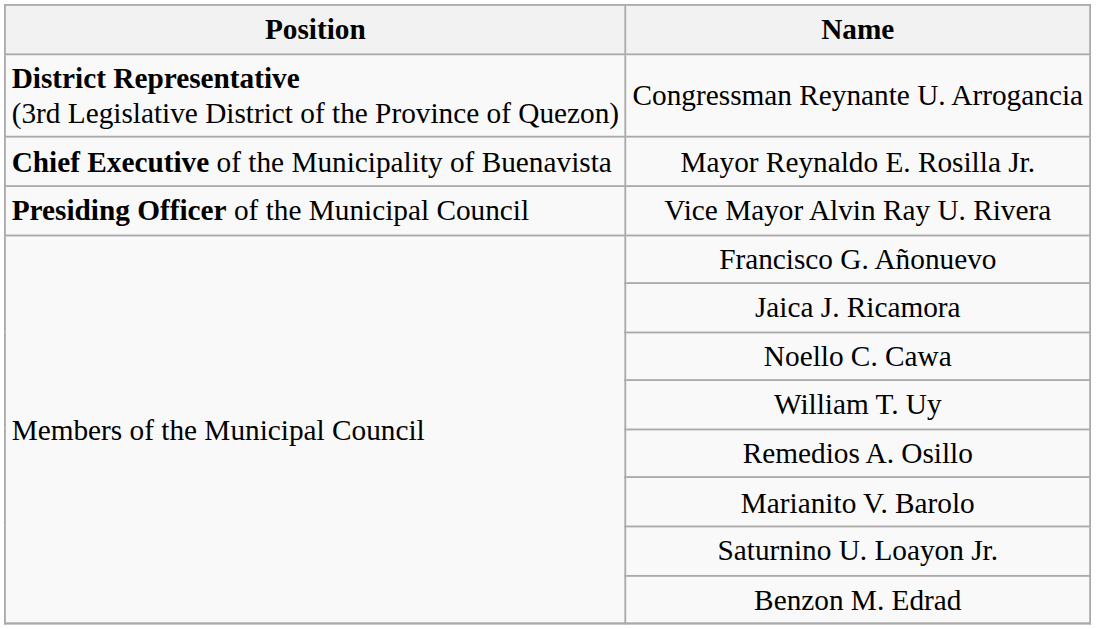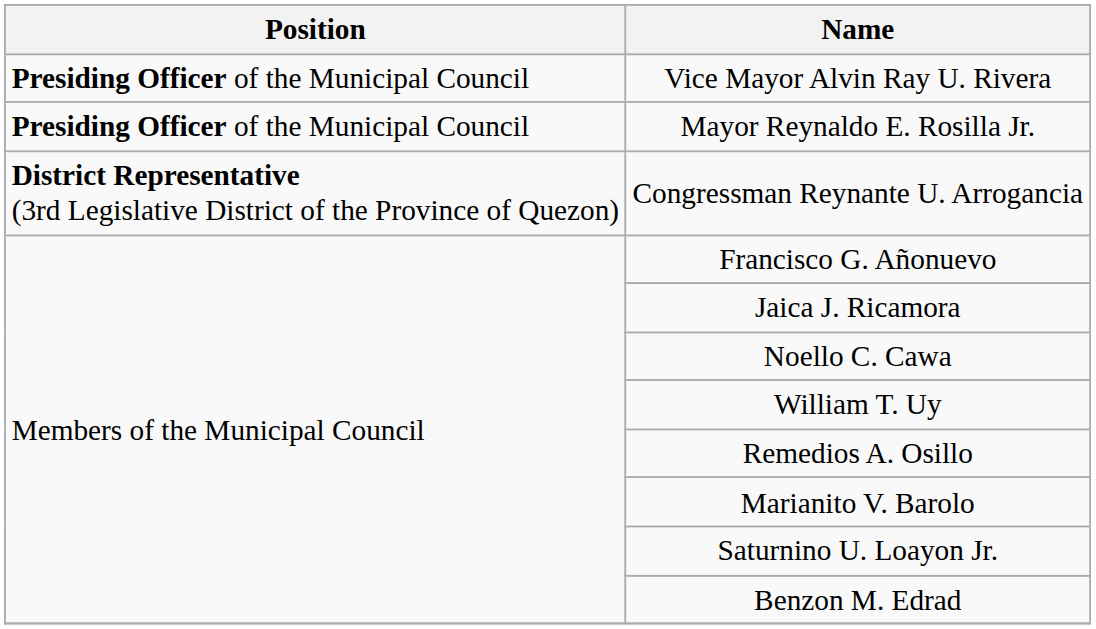 <table class="wikitable" style="line-height:1.20em; font-size:100%;">
 <tr>
 <th>Position</th>
 <th>Name</th>
 </tr>
 <tr>
-<td><strong>District Representative</strong><br>(3rd Legislative District of the Province of Quezon)</td>
-<td style="text-align:center;">Congressman Reynante U. Arrogancia</td>
+<td><strong>Presiding Officer</strong> of the Municipal Council</td>
+<td style="text-align:center;">Vice Mayor Alvin Ray U. Rivera</td>
 </tr>
 <tr>
-<td><strong>Chief Executive</strong> of the Municipality of Buenavista</td>
+<td><strong>Presiding Officer</strong> of the Municipal Council</td>
 <td style="text-align:center;">Mayor Reynaldo E. Rosilla Jr.</td>
 </tr>
 <tr>
-<td><strong>Presiding Officer</strong> of the Municipal Council</td>
-<td style="text-align:center;">Vice Mayor Alvin Ray U. Rivera</td>
+<td><strong>District Representative</strong><br>(3rd Legislative District of the Province of Quezon)</td>
+<td style="text-align:center;">Congressman Reynante U. Arrogancia</td>
 </tr>
 <tr>
 <td rowspan="8">Members of the Municipal Council</td>
 <td style="text-align:center;">Francisco G. Añonuevo</td>
 </tr>
 <tr>
 <td style="text-align:center;">Jaica J. Ricamora</td>
 </tr>
 <tr>
 <td style="text-align:center;">Noello C. Cawa</td>
 </tr>
 <tr>
 <td style="text-align:center;">William T. Uy</td>
 </tr>
 <tr>
 <td style="text-align:center;">Remedios A. Osillo</td>
 </tr>
 <tr>
 <td style="text-align:center;">Marianito V. Barolo</td>
 </tr>
 <tr>
 <td style="text-align:center;">Saturnino U. Loayon Jr.</td>
 </tr>
 <tr>
 <td style="text-align:center;">Benzon M. Edrad</td>
 </tr>
 <tr>
 </tr>
 </table>
